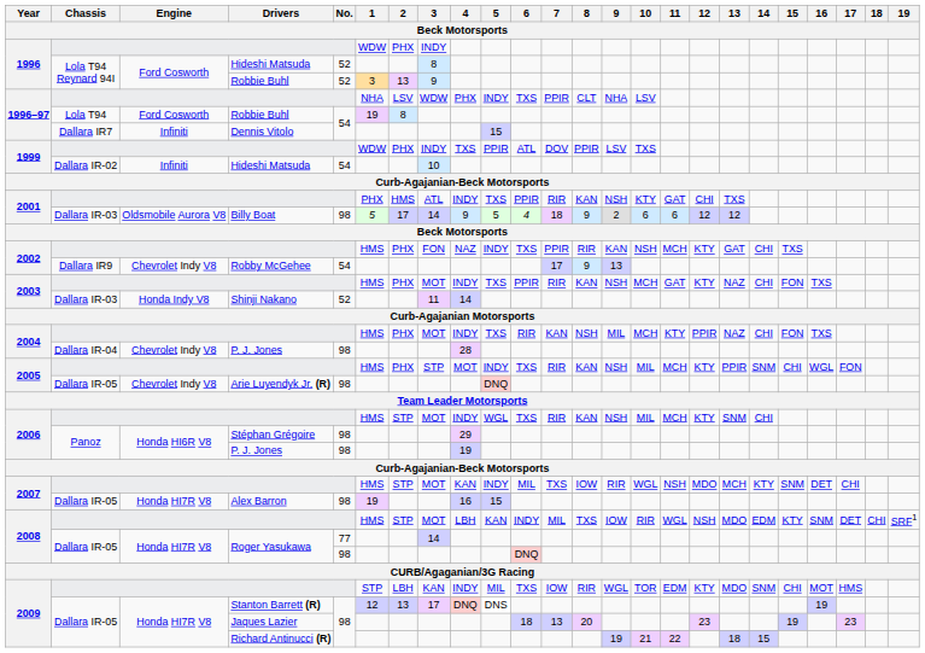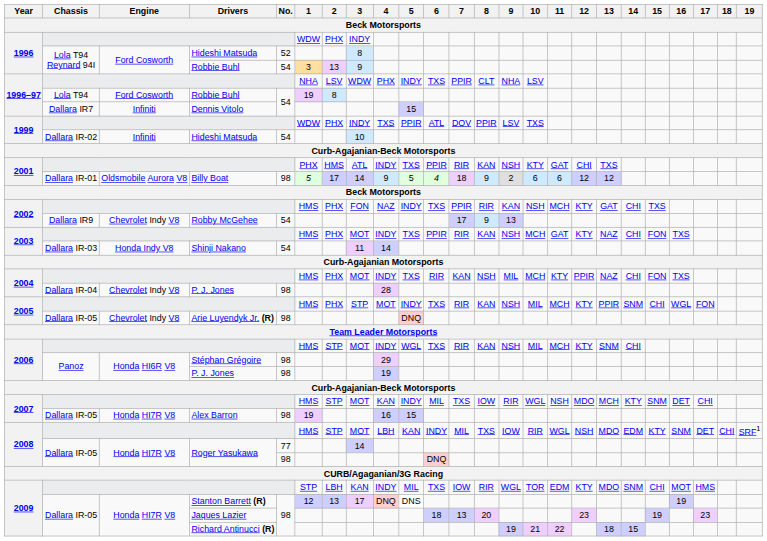 <table class="wikitable" style="text-align:center; font-size:85%">
 <tr>
 <th>Year</th>
 <th>Chassis</th>
 <th>Engine</th>
 <th>Drivers</th>
 <th>No.</th>
 <th>1</th>
 <th>2</th>
 <th>3</th>
 <th>4</th>
 <th>5</th>
 <th>6</th>
 <th>7</th>
 <th>8</th>
 <th>9</th>
 <th>10</th>
 <th>11</th>
 <th>12</th>
 <th>13</th>
 <th>14</th>
 <th>15</th>
 <th>16</th>
 <th>17</th>
 <th>18</th>
 <th>19</th>
 </tr>
 <tr>
 <th colspan=24>Beck Motorsports</th>
 </tr>
 <tr>
 <th rowspan=3><a href='#'>1996</a></th>
 <td colspan=4 style="background:#EBECEE;"></td>
 <td><a href='#'>WDW</a></td>
 <td><a href='#'>PHX</a></td>
 <td><a href='#'>INDY</a></td>
 <td></td>
 <td></td>
 <td></td>
 <td></td>
 <td></td>
 <td></td>
 <td></td>
 <td></td>
 <td></td>
 <td></td>
 <td></td>
 <td></td>
 <td></td>
 <td></td>
 <td></td>
 <td></td>
 </tr>
 <tr>
 <td rowspan=2><a href='#'>Lola</a> T94<br><a href='#'>Reynard</a> 94I</td>
 <td rowspan=2><a href='#'>Ford Cosworth</a></td>
 <td align=left> <a href='#'>Hideshi Matsuda</a></td>
 <td>52</td>
 <td></td>
 <td></td>
 <td style="background:#CFEAFF;" align=center>8</td>
 <td></td>
 <td></td>
 <td></td>
 <td></td>
 <td></td>
 <td></td>
 <td></td>
 <td></td>
 <td></td>
 <td></td>
 <td></td>
 <td></td>
 <td></td>
 <td></td>
 <td></td>
 <td></td>
 </tr>
 <tr>
 <td align=left> <a href='#'>Robbie Buhl</a></td>
-<td>52</td>
+<td>54</td>
 <td style="background:#FFDF9F;" align=center>3</td>
 <td style="background:#EFCFFF;" align=center>13</td>
 <td style="background:#CFEAFF;" align=center>9</td>
 <td></td>
 <td></td>
 <td></td>
 <td></td>
 <td></td>
 <td></td>
 <td></td>
 <td></td>
 <td></td>
 <td></td>
 <td></td>
 <td></td>
 <td></td>
 <td></td>
 <td></td>
 <td></td>
 </tr>
 <tr>
 <th rowspan=3><a href='#'>1996–97</a></th>
 <td colspan=4 style="background:#EBECEE;"></td>
 <td><a href='#'>NHA</a></td>
 <td><a href='#'>LSV</a></td>
 <td><a href='#'>WDW</a></td>
 <td><a href='#'>PHX</a></td>
 <td><a href='#'>INDY</a></td>
 <td><a href='#'>TXS</a></td>
 <td><a href='#'>PPIR</a></td>
 <td><a href='#'>CLT</a></td>
 <td><a href='#'>NHA</a></td>
 <td><a href='#'>LSV</a></td>
 <td></td>
 <td></td>
 <td></td>
 <td></td>
 <td></td>
 <td></td>
 <td></td>
 <td></td>
 <td></td>
 </tr>
 <tr>
 <td><a href='#'>Lola</a> T94</td>
 <td><a href='#'>Ford Cosworth</a></td>
 <td align=left> <a href='#'>Robbie Buhl</a></td>
 <td rowspan=2>54</td>
 <td style="background:#EFCFFF;" align=center>19</td>
 <td style="background:#CFEAFF;" align=center>8</td>
 <td></td>
 <td></td>
 <td></td>
 <td></td>
 <td></td>
 <td></td>
 <td></td>
 <td></td>
 <td></td>
 <td></td>
 <td></td>
 <td></td>
 <td></td>
 <td></td>
 <td></td>
 <td></td>
 <td></td>
 </tr>
 <tr>
 <td><a href='#'>Dallara</a> IR7</td>
 <td><a href='#'>Infiniti</a></td>
 <td align=left> <a href='#'>Dennis Vitolo</a></td>
 <td></td>
 <td></td>
 <td></td>
 <td></td>
 <td style="background:#CFCFFF;" align=center>15</td>
 <td></td>
 <td></td>
 <td></td>
 <td></td>
 <td></td>
 <td></td>
 <td></td>
 <td></td>
 <td></td>
 <td></td>
 <td></td>
 <td></td>
 <td></td>
 <td></td>
 </tr>
 <tr>
 <th rowspan=2><a href='#'>1999</a></th>
 <td colspan=4 style="background:#EBECEE;"></td>
 <td><a href='#'>WDW</a></td>
 <td><a href='#'>PHX</a></td>
 <td><a href='#'>INDY</a></td>
 <td><a href='#'>TXS</a></td>
 <td><a href='#'>PPIR</a></td>
 <td><a href='#'>ATL</a></td>
 <td><a href='#'>DOV</a></td>
 <td><a href='#'>PPIR</a></td>
 <td><a href='#'>LSV</a></td>
 <td><a href='#'>TXS</a></td>
 <td></td>
 <td></td>
 <td></td>
 <td></td>
 <td></td>
 <td></td>
 <td></td>
 <td></td>
 <td></td>
 </tr>
 <tr>
 <td><a href='#'>Dallara</a> IR-02</td>
 <td><a href='#'>Infiniti</a></td>
 <td align=left> <a href='#'>Hideshi Matsuda</a></td>
 <td>54</td>
 <td></td>
 <td></td>
 <td style="background:#CFEAFF;" align=center>10</td>
 <td></td>
 <td></td>
 <td></td>
 <td></td>
 <td></td>
 <td></td>
 <td></td>
 <td></td>
 <td></td>
 <td></td>
 <td></td>
 <td></td>
 <td></td>
 <td></td>
 <td></td>
 <td></td>
 </tr>
 <tr>
 <th colspan=24>Curb-Agajanian-Beck Motorsports</th>
 </tr>
 <tr>
 <th rowspan=2><a href='#'>2001</a></th>
 <td colspan=4 style="background:#EBECEE;"></td>
 <td><a href='#'>PHX</a></td>
 <td><a href='#'>HMS</a></td>
 <td><a href='#'>ATL</a></td>
 <td><a href='#'>INDY</a></td>
 <td><a href='#'>TXS</a></td>
 <td><a href='#'>PPIR</a></td>
 <td><a href='#'>RIR</a></td>
 <td><a href='#'>KAN</a></td>
 <td><a href='#'>NSH</a></td>
 <td><a href='#'>KTY</a></td>
 <td><a href='#'>GAT</a></td>
 <td><a href='#'>CHI</a></td>
 <td><a href='#'>TXS</a></td>
 <td></td>
 <td></td>
 <td></td>
 <td></td>
 <td></td>
 <td></td>
 </tr>
 <tr>
-<td><a href='#'>Dallara</a> IR-03</td>
+<td><a href='#'>Dallara</a> IR-01</td>
 <td><a href='#'>Oldsmobile</a> <a href='#'>Aurora</a> <a href='#'>V8</a></td>
 <td align=left> <a href='#'>Billy Boat</a></td>
 <td>98</td>
 <td style="background:#DFFFDF;" align=center><em>5</em></td>
 <td style="background:#CFCFFF;">17</td>
 <td style="background:#CFCFFF;" align=center>14</td>
 <td style="background:#CFEAFF;" align=center>9</td>
 <td style="background:#DFFFDF;" align=center>5</td>
 <td style="background:#DFFFDF;" align=center><em>4</em></td>
 <td style="background:#EFCFFF;" align=center>18</td>
 <td style="background:#CFEAFF;" align=center>9</td>
 <td style="background:#DFDFDF;" align=center>2</td>
 <td style="background:#CFEAFF;" align=center>6</td>
 <td style="background:#CFEAFF;" align=center>6</td>
 <td style="background:#CFCFFF;" align=center>12</td>
 <td style="background:#CFCFFF;" align=center>12</td>
 <td></td>
 <td></td>
 <td></td>
 <td></td>
 <td></td>
 <td></td>
 </tr>
 <tr>
 <th colspan=24>Beck Motorsports</th>
 </tr>
 <tr>
 <th rowspan=2><a href='#'>2002</a></th>
 <td colspan=4 style="background:#EBECEE;"></td>
 <td><a href='#'>HMS</a></td>
 <td><a href='#'>PHX</a></td>
 <td><a href='#'>FON</a></td>
 <td><a href='#'>NAZ</a></td>
 <td><a href='#'>INDY</a></td>
 <td><a href='#'>TXS</a></td>
 <td><a href='#'>PPIR</a></td>
 <td><a href='#'>RIR</a></td>
 <td><a href='#'>KAN</a></td>
 <td><a href='#'>NSH</a></td>
 <td><a href='#'>MCH</a></td>
 <td><a href='#'>KTY</a></td>
 <td><a href='#'>GAT</a></td>
 <td><a href='#'>CHI</a></td>
 <td><a href='#'>TXS</a></td>
 <td></td>
 <td></td>
 <td></td>
 <td></td>
 </tr>
 <tr>
 <td><a href='#'>Dallara</a> IR9</td>
 <td><a href='#'>Chevrolet</a> Indy <a href='#'>V8</a></td>
 <td align=left> <a href='#'>Robby McGehee</a></td>
 <td>54</td>
 <td></td>
 <td></td>
 <td></td>
 <td></td>
 <td></td>
 <td></td>
 <td style="background:#CFCFFF;" align=center>17</td>
 <td style="background:#CFEAFF;" align=center>9</td>
 <td style="background:#CFCFFF;" align=center>13</td>
 <td></td>
 <td></td>
 <td></td>
 <td></td>
 <td></td>
 <td></td>
 <td></td>
 <td></td>
 <td></td>
 <td></td>
 </tr>
 <tr>
 <th rowspan=2><a href='#'>2003</a></th>
 <td colspan=4 style="background:#EBECEE;"></td>
 <td><a href='#'>HMS</a></td>
 <td><a href='#'>PHX</a></td>
 <td><a href='#'>MOT</a></td>
 <td><a href='#'>INDY</a></td>
 <td><a href='#'>TXS</a></td>
 <td><a href='#'>PPIR</a></td>
 <td><a href='#'>RIR</a></td>
 <td><a href='#'>KAN</a></td>
 <td><a href='#'>NSH</a></td>
 <td><a href='#'>MCH</a></td>
 <td><a href='#'>GAT</a></td>
 <td><a href='#'>KTY</a></td>
 <td><a href='#'>NAZ</a></td>
 <td><a href='#'>CHI</a></td>
 <td><a href='#'>FON</a></td>
 <td><a href='#'>TXS</a></td>
 <td></td>
 <td></td>
 <td></td>
 </tr>
 <tr>
 <td><a href='#'>Dallara</a> IR-03</td>
 <td><a href='#'>Honda Indy V8</a></td>
 <td align=left> <a href='#'>Shinji Nakano</a></td>
-<td>52</td>
+<td>54</td>
 <td></td>
 <td></td>
 <td style="background:#EFCFFF;" align=center>11</td>
 <td style="background:#CFCFFF;" align=center>14</td>
 <td></td>
 <td></td>
 <td></td>
 <td></td>
 <td></td>
 <td></td>
 <td></td>
 <td></td>
 <td></td>
 <td></td>
 <td></td>
 <td></td>
 <td></td>
 <td></td>
 <td></td>
 </tr>
 <tr>
 <th colspan=24>Curb-Agajanian Motorsports</th>
 </tr>
 <tr>
 <th rowspan=2><a href='#'>2004</a></th>
 <td colspan=4 style="background:#EBECEE;"></td>
 <td><a href='#'>HMS</a></td>
 <td><a href='#'>PHX</a></td>
 <td><a href='#'>MOT</a></td>
 <td><a href='#'>INDY</a></td>
 <td><a href='#'>TXS</a></td>
 <td><a href='#'>RIR</a></td>
 <td><a href='#'>KAN</a></td>
 <td><a href='#'>NSH</a></td>
 <td><a href='#'>MIL</a></td>
 <td><a href='#'>MCH</a></td>
 <td><a href='#'>KTY</a></td>
 <td><a href='#'>PPIR</a></td>
 <td><a href='#'>NAZ</a></td>
 <td><a href='#'>CHI</a></td>
 <td><a href='#'>FON</a></td>
 <td><a href='#'>TXS</a></td>
 <td></td>
 <td></td>
 <td></td>
 </tr>
 <tr>
 <td><a href='#'>Dallara</a> IR-04</td>
 <td><a href='#'>Chevrolet</a> Indy <a href='#'>V8</a></td>
 <td align=left> <a href='#'>P. J. Jones</a></td>
 <td>98</td>
 <td></td>
 <td></td>
 <td></td>
 <td style="background:#EFCFFF;" align=center>28</td>
 <td></td>
 <td></td>
 <td></td>
 <td></td>
 <td></td>
 <td></td>
 <td></td>
 <td></td>
 <td></td>
 <td></td>
 <td></td>
 <td></td>
 <td></td>
 <td></td>
 <td></td>
 </tr>
 <tr>
 <th rowspan=2><a href='#'>2005</a></th>
 <td colspan=4 style="background:#EBECEE;"></td>
 <td><a href='#'>HMS</a></td>
 <td><a href='#'>PHX</a></td>
 <td><a href='#'>STP</a></td>
 <td><a href='#'>MOT</a></td>
 <td><a href='#'>INDY</a></td>
 <td><a href='#'>TXS</a></td>
 <td><a href='#'>RIR</a></td>
 <td><a href='#'>KAN</a></td>
 <td><a href='#'>NSH</a></td>
 <td><a href='#'>MIL</a></td>
 <td><a href='#'>MCH</a></td>
 <td><a href='#'>KTY</a></td>
 <td><a href='#'>PPIR</a></td>
 <td><a href='#'>SNM</a></td>
 <td><a href='#'>CHI</a></td>
 <td><a href='#'>WGL</a></td>
 <td><a href='#'>FON</a></td>
 <td></td>
 <td></td>
 </tr>
 <tr>
 <td><a href='#'>Dallara</a> IR-05</td>
 <td><a href='#'>Chevrolet</a> Indy <a href='#'>V8</a></td>
 <td align=left> <a href='#'>Arie Luyendyk Jr.</a> <strong>(R)</strong></td>
 <td>98</td>
 <td></td>
 <td></td>
 <td></td>
 <td></td>
 <td style="background:#ffcfcf; text-align:center;">DNQ</td>
 <td></td>
 <td></td>
 <td></td>
 <td></td>
 <td></td>
 <td></td>
 <td></td>
 <td></td>
 <td></td>
 <td></td>
 <td></td>
 <td></td>
 <td></td>
 <td></td>
 </tr>
 <tr>
 <th colspan=24><a href='#'>Team Leader Motorsports</a></th>
 </tr>
 <tr>
 <th rowspan=3><a href='#'>2006</a></th>
 <td colspan=4 style="background:#EBECEE;"></td>
 <td><a href='#'>HMS</a></td>
 <td><a href='#'>STP</a></td>
 <td><a href='#'>MOT</a></td>
 <td><a href='#'>INDY</a></td>
 <td><a href='#'>WGL</a></td>
 <td><a href='#'>TXS</a></td>
 <td><a href='#'>RIR</a></td>
 <td><a href='#'>KAN</a></td>
 <td><a href='#'>NSH</a></td>
 <td><a href='#'>MIL</a></td>
 <td><a href='#'>MCH</a></td>
 <td><a href='#'>KTY</a></td>
 <td><a href='#'>SNM</a></td>
 <td><a href='#'>CHI</a></td>
 <td></td>
 <td></td>
 <td></td>
 <td></td>
 <td></td>
 </tr>
 <tr>
 <td rowspan=2><a href='#'>Panoz</a></td>
 <td rowspan=2><a href='#'>Honda</a> <a href='#'>HI6R</a> <a href='#'>V8</a></td>
 <td align=left> <a href='#'>Stéphan Grégoire</a></td>
 <td>98</td>
 <td></td>
 <td></td>
 <td></td>
 <td style="background:#EFCFFF;" align=center>29</td>
 <td></td>
 <td></td>
 <td></td>
 <td></td>
 <td></td>
 <td></td>
 <td></td>
 <td></td>
 <td></td>
 <td></td>
 <td></td>
 <td></td>
 <td></td>
 <td></td>
 <td></td>
 </tr>
 <tr>
 <td align=left> <a href='#'>P. J. Jones</a></td>
 <td>98</td>
 <td></td>
 <td></td>
 <td></td>
 <td style="background:#CFCFFF;" align=center>19</td>
 <td></td>
 <td></td>
 <td></td>
 <td></td>
 <td></td>
 <td></td>
 <td></td>
 <td></td>
 <td></td>
 <td></td>
 <td></td>
 <td></td>
 <td></td>
 <td></td>
 <td></td>
 </tr>
 <tr>
 <th colspan=24>Curb-Agajanian-Beck Motorsports</th>
 </tr>
 <tr>
 <th rowspan=2><a href='#'>2007</a></th>
 <td colspan=4 style="background:#EBECEE;"></td>
 <td><a href='#'>HMS</a></td>
 <td><a href='#'>STP</a></td>
 <td><a href='#'>MOT</a></td>
 <td><a href='#'>KAN</a></td>
 <td><a href='#'>INDY</a></td>
 <td><a href='#'>MIL</a></td>
 <td><a href='#'>TXS</a></td>
 <td><a href='#'>IOW</a></td>
 <td><a href='#'>RIR</a></td>
 <td><a href='#'>WGL</a></td>
 <td><a href='#'>NSH</a></td>
 <td><a href='#'>MDO</a></td>
 <td><a href='#'>MCH</a></td>
 <td><a href='#'>KTY</a></td>
 <td><a href='#'>SNM</a></td>
 <td><a href='#'>DET</a></td>
 <td><a href='#'>CHI</a></td>
 <td></td>
 <td></td>
 </tr>
 <tr>
 <td><a href='#'>Dallara</a> IR-05</td>
 <td><a href='#'>Honda</a> <a href='#'>HI7R</a> <a href='#'>V8</a></td>
 <td align=left> <a href='#'>Alex Barron</a></td>
 <td>98</td>
 <td style="background:#EFCFFF;" align=center>19</td>
 <td></td>
 <td></td>
 <td style="background:#CFCFFF;" align=center>16</td>
 <td style="background:#CFCFFF;" align=center>15</td>
 <td></td>
 <td></td>
 <td></td>
 <td></td>
 <td></td>
 <td></td>
 <td></td>
 <td></td>
 <td></td>
 <td></td>
 <td></td>
 <td></td>
 <td></td>
 <td></td>
 </tr>
 <tr>
 <th rowspan=3><a href='#'>2008</a></th>
 <td colspan=4 style="background:#EBECEE;"></td>
 <td><a href='#'>HMS</a></td>
 <td><a href='#'>STP</a></td>
 <td><a href='#'>MOT</a></td>
 <td><a href='#'>LBH</a></td>
 <td><a href='#'>KAN</a></td>
 <td><a href='#'>INDY</a></td>
 <td><a href='#'>MIL</a></td>
 <td><a href='#'>TXS</a></td>
 <td><a href='#'>IOW</a></td>
 <td><a href='#'>RIR</a></td>
 <td><a href='#'>WGL</a></td>
 <td><a href='#'>NSH</a></td>
 <td><a href='#'>MDO</a></td>
 <td><a href='#'>EDM</a></td>
 <td><a href='#'>KTY</a></td>
 <td><a href='#'>SNM</a></td>
 <td><a href='#'>DET</a></td>
 <td><a href='#'>CHI</a></td>
 <td><a href='#'>SRF</a><sup>1</sup></td>
 </tr>
 <tr>
 <td rowspan=2><a href='#'>Dallara</a> IR-05</td>
 <td rowspan=2><a href='#'>Honda</a> <a href='#'>HI7R</a> <a href='#'>V8</a></td>
 <td rowspan=2 align=left> <a href='#'>Roger Yasukawa</a></td>
 <td>77</td>
 <td></td>
 <td></td>
 <td style="background:#cfcfff; text-align:center;">14</td>
 <td></td>
 <td></td>
 <td></td>
 <td></td>
 <td></td>
 <td></td>
 <td></td>
 <td></td>
 <td></td>
 <td></td>
 <td></td>
 <td></td>
 <td></td>
 <td></td>
 <td></td>
 <td></td>
 </tr>
 <tr>
 <td>98</td>
 <td></td>
 <td></td>
 <td></td>
 <td></td>
 <td></td>
 <td style="background:#ffcfcf; text-align:center;">DNQ</td>
 <td></td>
 <td></td>
 <td></td>
 <td></td>
 <td></td>
 <td></td>
 <td></td>
 <td></td>
 <td></td>
 <td></td>
 <td></td>
 <td></td>
 <td></td>
 </tr>
 <tr>
 <th colspan=24>CURB/Agaganian/3G Racing</th>
 </tr>
 <tr>
 <th rowspan=4><a href='#'>2009</a></th>
 <td colspan=4 style="background:#EBECEE;"></td>
 <td><a href='#'>STP</a></td>
 <td><a href='#'>LBH</a></td>
 <td><a href='#'>KAN</a></td>
 <td><a href='#'>INDY</a></td>
 <td><a href='#'>MIL</a></td>
 <td><a href='#'>TXS</a></td>
 <td><a href='#'>IOW</a></td>
 <td><a href='#'>RIR</a></td>
 <td><a href='#'>WGL</a></td>
 <td><a href='#'>TOR</a></td>
 <td><a href='#'>EDM</a></td>
 <td><a href='#'>KTY</a></td>
 <td><a href='#'>MDO</a></td>
 <td><a href='#'>SNM</a></td>
 <td><a href='#'>CHI</a></td>
 <td><a href='#'>MOT</a></td>
 <td><a href='#'>HMS</a></td>
 <td></td>
 <td></td>
 </tr>
 <tr>
 <td rowspan=3><a href='#'>Dallara</a> IR-05</td>
 <td rowspan=3><a href='#'>Honda</a> <a href='#'>HI7R</a> <a href='#'>V8</a></td>
 <td align=left> <a href='#'>Stanton Barrett</a> <strong>(R)</strong></td>
 <td rowspan=3>98</td>
 <td style="background:#CFCFFF;">12</td>
 <td style="background:#CFCFFF;" align=center>13</td>
 <td style="background:#EFCFFF;">17</td>
 <td style="background:#FFCFCF;">DNQ</td>
 <td style="background:#FFFFFF;">DNS</td>
 <td></td>
 <td></td>
 <td></td>
 <td></td>
 <td></td>
 <td></td>
 <td></td>
 <td></td>
 <td></td>
 <td></td>
 <td style="background:#CFCFFF;">19</td>
 <td></td>
 <td></td>
 <td></td>
 </tr>
 <tr>
 <td align=left> <a href='#'>Jaques Lazier</a></td>
 <td></td>
 <td></td>
 <td></td>
 <td></td>
 <td></td>
 <td style="background:#CFCFFF;">18</td>
 <td style="background:#CFCFFF;">13</td>
 <td style="background:#EFCFFF;">20</td>
 <td></td>
 <td></td>
 <td></td>
 <td style="background:#EFCFFF;">23</td>
 <td></td>
 <td></td>
 <td style="background:#CFCFFF;">19</td>
 <td></td>
 <td style="background:#EFCFFF;">23</td>
 <td></td>
 <td></td>
 </tr>
 <tr>
 <td align=left> <a href='#'>Richard Antinucci</a> <strong>(R)</strong></td>
 <td></td>
 <td></td>
 <td></td>
 <td></td>
 <td></td>
 <td></td>
 <td></td>
 <td></td>
 <td style="background:#CFCFFF;">19</td>
 <td style="background:#EFCFFF;">21</td>
 <td style="background:#EFCFFF;">22</td>
 <td></td>
 <td style="background:#CFCFFF;">18</td>
 <td style="background:#CFCFFF;">15</td>
 <td></td>
 <td></td>
 <td></td>
 <td></td>
 <td></td>
 </tr>
 </table>
